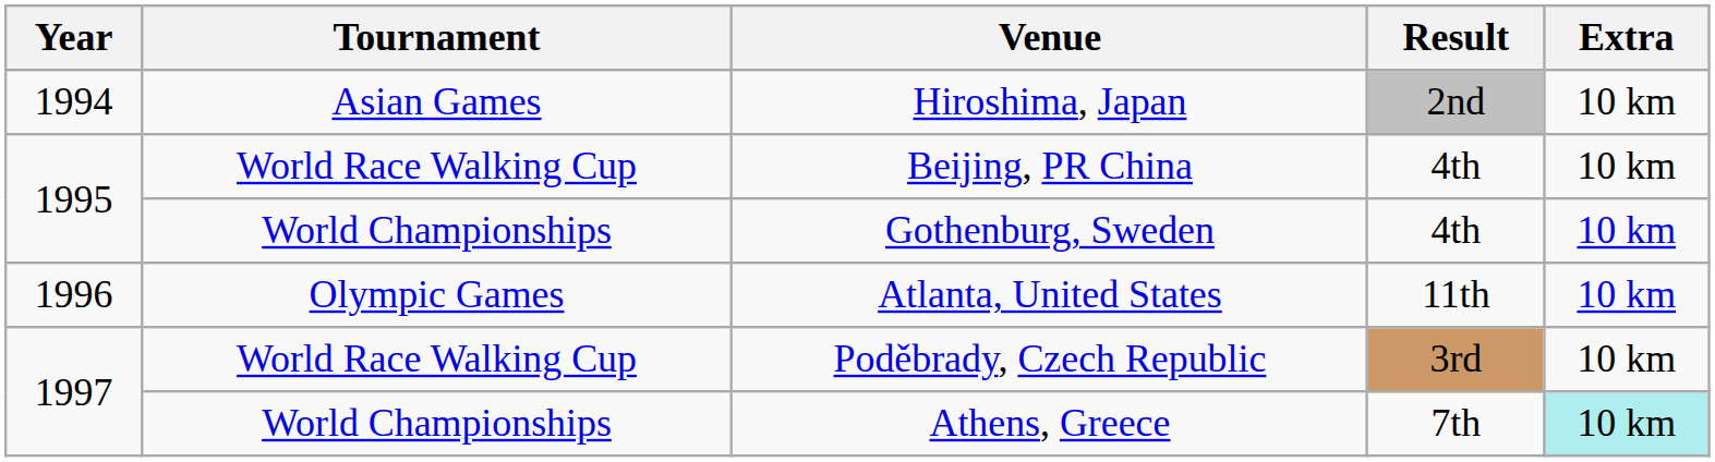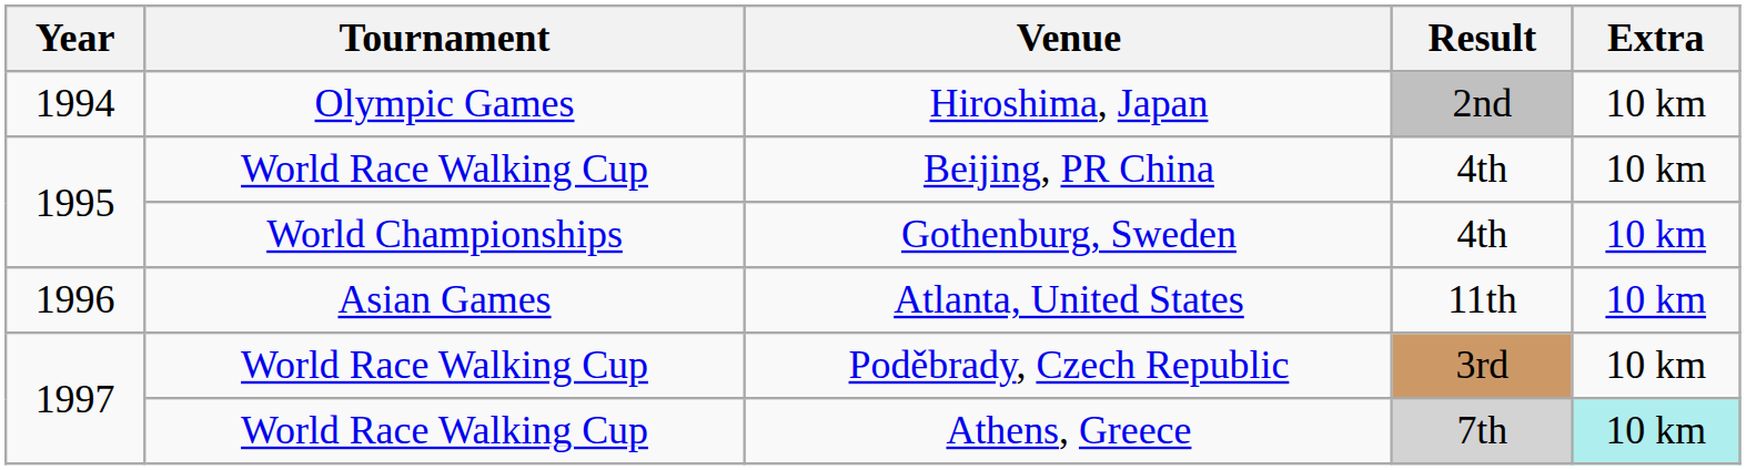 <table class="wikitable" style=" text-align:center; font-size:95%;" width="75%">
 <tr>
 <th>Year</th>
 <th>Tournament</th>
 <th>Venue</th>
 <th>Result</th>
 <th>Extra</th>
 </tr>
 <tr>
 <td>1994</td>
-<td><a href='#'>Asian Games</a></td>
+<td><a href='#'>Olympic Games</a></td>
 <td><a href='#'>Hiroshima</a>, <a href='#'>Japan</a></td>
 <td bgcolor="silver">2nd</td>
 <td>10 km</td>
 </tr>
 <tr>
 <td rowspan=2>1995</td>
 <td><a href='#'>World Race Walking Cup</a></td>
 <td><a href='#'>Beijing</a>, <a href='#'>PR China</a></td>
 <td>4th</td>
 <td>10 km</td>
 </tr>
 <tr>
 <td><a href='#'>World Championships</a></td>
 <td><a href='#'>Gothenburg, Sweden</a></td>
 <td>4th</td>
 <td><a href='#'>10 km</a></td>
 </tr>
 <tr>
 <td>1996</td>
-<td><a href='#'>Olympic Games</a></td>
+<td><a href='#'>Asian Games</a></td>
 <td><a href='#'>Atlanta, United States</a></td>
 <td>11th</td>
 <td><a href='#'>10 km</a></td>
 </tr>
 <tr>
 <td rowspan=2>1997</td>
 <td><a href='#'>World Race Walking Cup</a></td>
 <td><a href='#'>Poděbrady</a>, <a href='#'>Czech Republic</a></td>
 <td bgcolor="cc9966">3rd</td>
 <td>10 km</td>
 </tr>
 <tr>
-<td><a href='#'>World Championships</a></td>
+<td><a href='#'>World Race Walking Cup</a></td>
 <td><a href='#'>Athens</a>, <a href='#'>Greece</a></td>
-<td>7th</td>
+<td style="background: lightgrey;">7th</td>
 <td style="background: paleturquoise;">10 km</td>
 </tr>
 </table>
